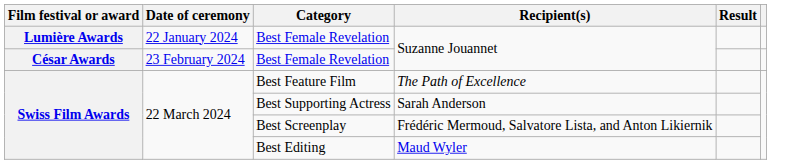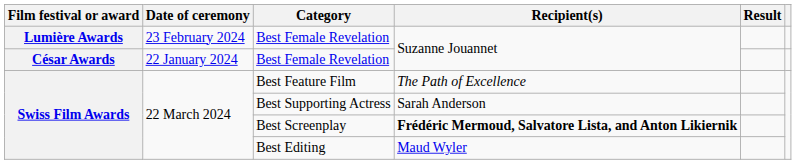 <table class="wikitable sortable plainrowheaders">
 <tr>
 <th scope="col">Film festival or award</th>
 <th scope="col">Date of ceremony</th>
 <th scope="col">Category</th>
 <th scope="col">Recipient(s)</th>
 <th scope="col">Result</th>
 <th scope="col" class="unsortable"></th>
 </tr>
 <tr>
 <th scope="row"><a href='#'>Lumière Awards</a></th>
-<td><a href='#'>22 January 2024</a></td>
+<td><a href='#'>23 February 2024</a></td>
 <td><a href='#'>Best Female Revelation</a></td>
 <td rowspan="2">Suzanne Jouannet</td>
 <td></td>
 <td align="center"></td>
 </tr>
 <tr>
 <th scope="row"><a href='#'>César Awards</a></th>
-<td><a href='#'>23 February 2024</a></td>
+<td><a href='#'>22 January 2024</a></td>
 <td><a href='#'>Best Female Revelation</a></td>
 <td></td>
 <td align="center"></td>
 </tr>
 <tr>
 <th scope="row" rowspan="4"><a href='#'>Swiss Film Awards</a></th>
 <td rowspan="4">22 March 2024</td>
 <td>Best Feature Film</td>
 <td><em>The Path of Excellence</em></td>
 <td></td>
 <td align="center" rowspan="4"></td>
 </tr>
 <tr>
 <td>Best Supporting Actress</td>
 <td>Sarah Anderson</td>
 <td></td>
 </tr>
 <tr>
 <td>Best Screenplay</td>
-<td>Frédéric Mermoud, Salvatore Lista, and Anton Likiernik</td>
+<td><strong>Frédéric Mermoud, Salvatore Lista, and Anton Likiernik</strong></td>
 <td></td>
 </tr>
 <tr>
 <td>Best Editing</td>
 <td><a href='#'>Maud Wyler</a></td>
 <td></td>
 </tr>
 </table>
